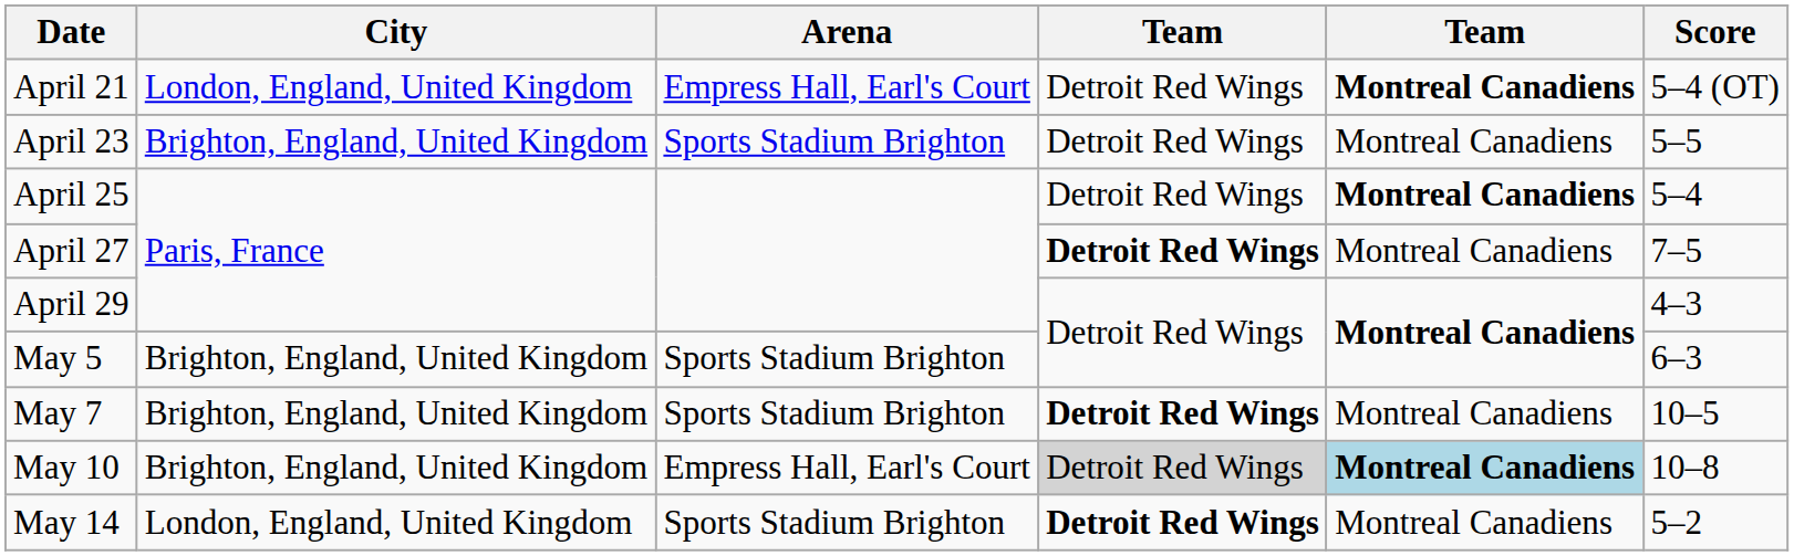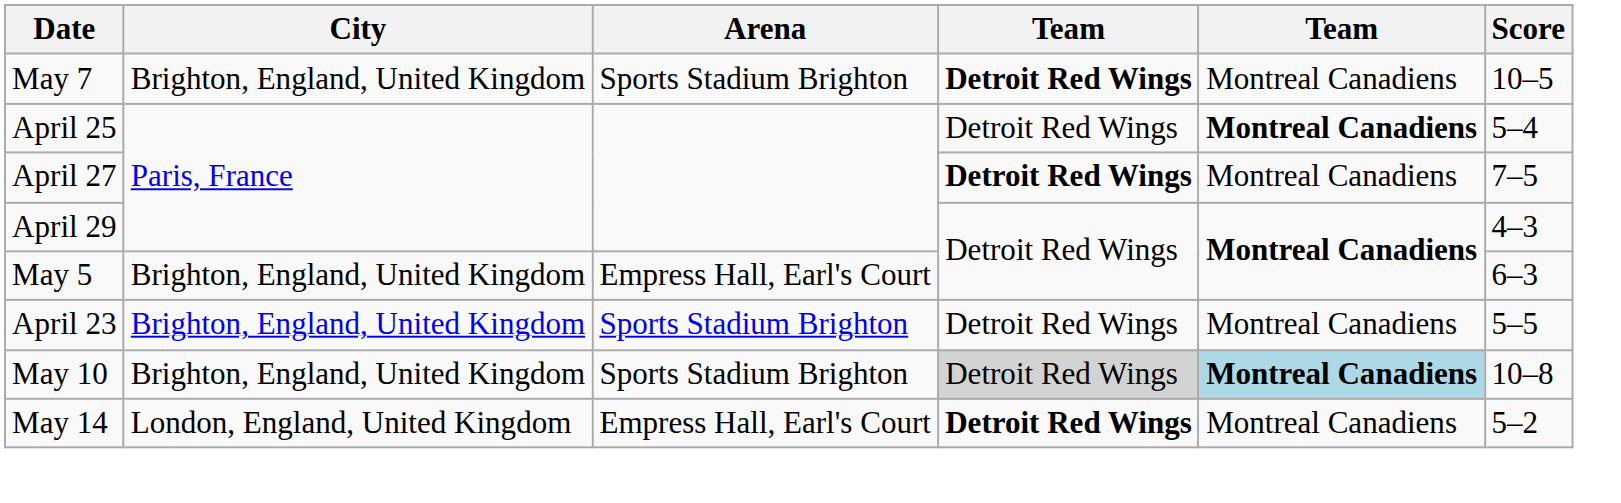 <table class="wikitable">
 <tr>
 <th>Date</th>
 <th>City</th>
 <th>Arena</th>
 <th>Team</th>
 <th>Team</th>
 <th>Score</th>
 </tr>
 <tr>
-<td>April 21</td>
-<td><a href='#'>London, England, United Kingdom</a></td>
-<td><a href='#'>Empress Hall, Earl's Court</a></td>
-<td>Detroit Red Wings</td>
-<td><strong>Montreal Canadiens</strong></td>
-<td>5–4 (OT)</td>
-</tr>
-<tr>
-<td>April 23</td>
-<td><a href='#'>Brighton, England, United Kingdom</a></td>
-<td><a href='#'>Sports Stadium Brighton</a></td>
-<td>Detroit Red Wings</td>
+<td>May 7</td>
+<td>Brighton, England, United Kingdom</td>
+<td>Sports Stadium Brighton</td>
+<td><strong>Detroit Red Wings</strong></td>
 <td>Montreal Canadiens</td>
-<td>5–5</td>
+<td>10–5</td>
 </tr>
 <tr>
 <td>April 25</td>
 <td rowspan="3"><a href='#'>Paris, France</a></td>
 <td rowspan="3"></td>
 <td>Detroit Red Wings</td>
 <td><strong>Montreal Canadiens</strong></td>
 <td>5–4</td>
 </tr>
 <tr>
 <td>April 27</td>
 <td><strong>Detroit Red Wings</strong></td>
 <td>Montreal Canadiens</td>
 <td>7–5</td>
 </tr>
 <tr>
 <td>April 29</td>
 <td rowspan="2">Detroit Red Wings</td>
 <td rowspan="2"><strong>Montreal Canadiens</strong></td>
 <td>4–3</td>
 </tr>
 <tr>
 <td>May 5</td>
 <td>Brighton, England, United Kingdom</td>
-<td>Sports Stadium Brighton</td>
+<td>Empress Hall, Earl's Court</td>
 <td>6–3</td>
 </tr>
 <tr>
-<td>May 7</td>
-<td>Brighton, England, United Kingdom</td>
-<td>Sports Stadium Brighton</td>
-<td><strong>Detroit Red Wings</strong></td>
+<td>April 23</td>
+<td><a href='#'>Brighton, England, United Kingdom</a></td>
+<td><a href='#'>Sports Stadium Brighton</a></td>
+<td>Detroit Red Wings</td>
 <td>Montreal Canadiens</td>
-<td>10–5</td>
+<td>5–5</td>
 </tr>
 <tr>
 <td>May 10</td>
 <td>Brighton, England, United Kingdom</td>
-<td>Empress Hall, Earl's Court</td>
+<td>Sports Stadium Brighton</td>
 <td style="background: lightgrey;">Detroit Red Wings</td>
 <td style="background: lightblue;"><strong>Montreal Canadiens</strong></td>
 <td>10–8</td>
 </tr>
 <tr>
 <td>May 14</td>
 <td>London, England, United Kingdom</td>
-<td>Sports Stadium Brighton</td>
+<td>Empress Hall, Earl's Court</td>
 <td><strong>Detroit Red Wings</strong></td>
 <td>Montreal Canadiens</td>
 <td>5–2</td>
 </tr>
 </table>
